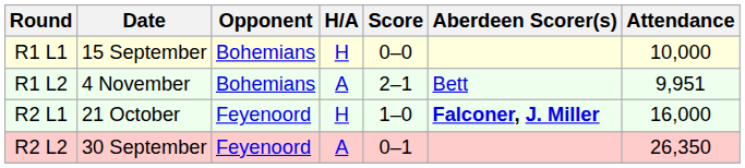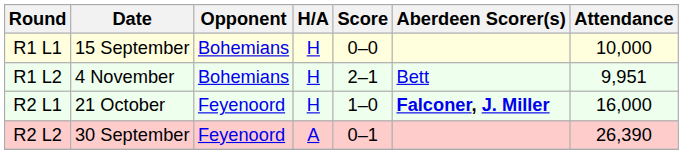 <table class="wikitable" style="text-align:center">
 <tr>
 <th>Round</th>
 <th>Date</th>
 <th>Opponent</th>
 <th>H/A</th>
 <th>Score</th>
 <th>Aberdeen Scorer(s)</th>
 <th>Attendance</th>
 </tr>
 <tr bgcolor=#FFFFDD>
 <td>R1 L1</td>
 <td align=left>15 September</td>
 <td align=left> <a href='#'>Bohemians</a></td>
 <td><a href='#'>H</a></td>
 <td>0–0</td>
 <td align=left></td>
 <td>10,000</td>
 </tr>
 <tr bgcolor=#EEFFEE>
 <td>R1 L2</td>
 <td align=left>4 November</td>
 <td align=left> <a href='#'>Bohemians</a></td>
-<td><a href='#'>A</a></td>
+<td><a href='#'>H</a></td>
 <td>2–1</td>
 <td align=left><a href='#'>Bett</a></td>
 <td>9,951</td>
 </tr>
 <tr bgcolor=#EEFFEE>
 <td>R2 L1</td>
 <td align=left>21 October</td>
 <td align=left> <a href='#'>Feyenoord</a></td>
 <td><a href='#'>H</a></td>
 <td>1–0</td>
 <td align=left><strong><a href='#'>Falconer</a>, <a href='#'>J. Miller</a></strong></td>
 <td>16,000</td>
 </tr>
 <tr bgcolor=#FFCCCC>
 <td>R2 L2</td>
 <td align=left>30 September</td>
 <td align=left> <a href='#'>Feyenoord</a></td>
 <td><a href='#'>A</a></td>
 <td>0–1</td>
 <td align=left></td>
-<td>26,350</td>
+<td>26,390</td>
 </tr>
 <tr>
 </tr>
 </table>
